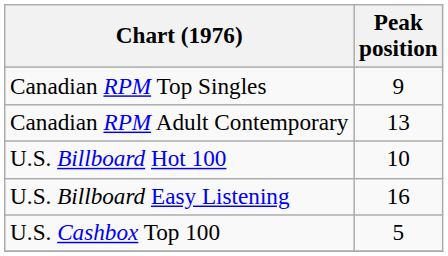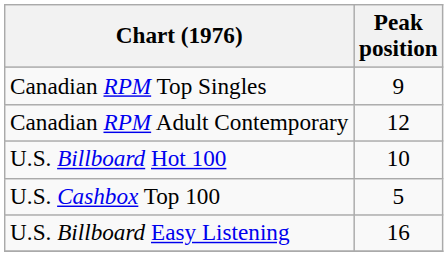 <table class="wikitable sortable">
 <tr>
 <th>Chart (1976)</th>
 <th>Peak<br>position</th>
 </tr>
 <tr>
 <td>Canadian <em><a href='#'>RPM</a></em> Top Singles</td>
 <td style="text-align:center;">9</td>
 </tr>
 <tr>
 <td>Canadian <em><a href='#'>RPM</a></em> Adult Contemporary</td>
-<td style="text-align:center;">13</td>
+<td style="text-align:center;">12</td>
 </tr>
 <tr>
 <td>U.S. <em><a href='#'>Billboard</a></em> <a href='#'>Hot 100</a></td>
 <td style="text-align:center;">10</td>
 </tr>
 <tr>
+<td>U.S. <em><a href='#'>Cashbox</a></em> Top 100</td>
+<td style="text-align:center;">5</td>
+</tr>
+<tr>
 <td>U.S. <em>Billboard</em> <a href='#'>Easy Listening</a></td>
 <td style="text-align:center;">16</td>
 </tr>
 <tr>
-<td>U.S. <em><a href='#'>Cashbox</a></em> Top 100</td>
-<td style="text-align:center;">5</td>
-</tr>
-<tr>
 </tr>
 </table>
